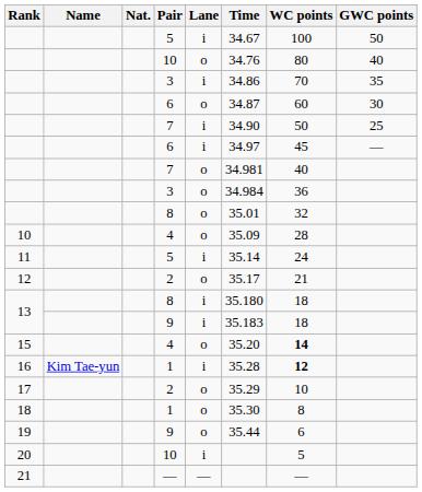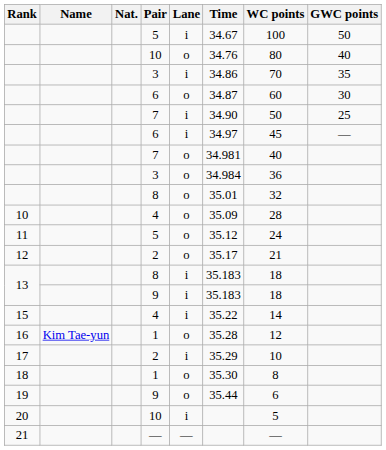 <table class="wikitable sortable" style="text-align:center">
 <tr>
 <th>Rank</th>
 <th>Name</th>
 <th>Nat.</th>
 <th>Pair</th>
 <th>Lane</th>
 <th>Time</th>
 <th>WC points</th>
 <th>GWC points</th>
 </tr>
 <tr>
 <td></td>
 <td align=left></td>
 <td></td>
 <td>5</td>
 <td>i</td>
 <td>34.67</td>
 <td>100</td>
 <td>50</td>
 </tr>
 <tr>
 <td></td>
 <td align=left></td>
 <td></td>
 <td>10</td>
 <td>o</td>
 <td>34.76</td>
 <td>80</td>
 <td>40</td>
 </tr>
 <tr>
 <td></td>
 <td align=left></td>
 <td></td>
 <td>3</td>
 <td>i</td>
 <td>34.86</td>
 <td>70</td>
 <td>35</td>
 </tr>
 <tr>
 <td></td>
 <td align=left></td>
 <td></td>
 <td>6</td>
 <td>o</td>
 <td>34.87</td>
 <td>60</td>
 <td>30</td>
 </tr>
 <tr>
 <td></td>
 <td align=left></td>
 <td></td>
 <td>7</td>
 <td>i</td>
 <td>34.90</td>
 <td>50</td>
 <td>25</td>
 </tr>
 <tr>
 <td></td>
 <td align=left></td>
 <td></td>
 <td>6</td>
 <td>i</td>
 <td>34.97</td>
 <td>45</td>
 <td>—</td>
 </tr>
 <tr>
 <td></td>
 <td align=left></td>
 <td></td>
 <td>7</td>
 <td>o</td>
 <td>34.981</td>
 <td>40</td>
 <td></td>
 </tr>
 <tr>
 <td></td>
 <td align=left></td>
 <td></td>
 <td>3</td>
 <td>o</td>
 <td>34.984</td>
 <td>36</td>
 <td></td>
 </tr>
 <tr>
 <td></td>
 <td align=left></td>
 <td></td>
 <td>8</td>
 <td>o</td>
 <td>35.01</td>
 <td>32</td>
 <td></td>
 </tr>
 <tr>
 <td>10</td>
 <td align=left></td>
 <td></td>
 <td>4</td>
 <td>o</td>
 <td>35.09</td>
 <td>28</td>
 <td></td>
 </tr>
 <tr>
 <td>11</td>
 <td align=left></td>
 <td></td>
 <td>5</td>
-<td>i</td>
-<td>35.14</td>
+<td>o</td>
+<td>35.12</td>
 <td>24</td>
 <td></td>
 </tr>
 <tr>
 <td>12</td>
 <td align=left></td>
 <td></td>
 <td>2</td>
 <td>o</td>
 <td>35.17</td>
 <td>21</td>
 <td></td>
 </tr>
 <tr>
 <td rowspan=2>13</td>
 <td align=left></td>
 <td></td>
 <td>8</td>
 <td>i</td>
-<td>35.180</td>
+<td>35.183</td>
 <td>18</td>
 <td></td>
 </tr>
 <tr>
 <td align=left></td>
 <td></td>
 <td>9</td>
 <td>i</td>
 <td>35.183</td>
 <td>18</td>
 <td></td>
 </tr>
 <tr>
 <td>15</td>
 <td align=left></td>
 <td></td>
 <td>4</td>
-<td>o</td>
-<td>35.20</td>
-<td><strong>14</strong></td>
+<td>i</td>
+<td>35.22</td>
+<td>14</td>
 <td></td>
 </tr>
 <tr>
 <td>16</td>
 <td align=left><a href='#'>Kim Tae-yun</a></td>
 <td></td>
 <td>1</td>
-<td>i</td>
+<td>o</td>
 <td>35.28</td>
-<td><strong>12</strong></td>
+<td>12</td>
 <td></td>
 </tr>
 <tr>
 <td>17</td>
 <td align=left></td>
 <td></td>
 <td>2</td>
-<td>o</td>
+<td>i</td>
 <td>35.29</td>
 <td>10</td>
 <td></td>
 </tr>
 <tr>
 <td>18</td>
 <td align=left></td>
 <td></td>
 <td>1</td>
 <td>o</td>
 <td>35.30</td>
 <td>8</td>
 <td></td>
 </tr>
 <tr>
 <td>19</td>
 <td align=left></td>
 <td></td>
 <td>9</td>
 <td>o</td>
 <td>35.44</td>
 <td>6</td>
 <td></td>
 </tr>
 <tr>
 <td>20</td>
 <td align=left></td>
 <td></td>
 <td>10</td>
 <td>i</td>
 <td></td>
 <td>5</td>
 <td></td>
 </tr>
 <tr>
 <td>21</td>
 <td align=left></td>
 <td></td>
 <td>—</td>
 <td>—</td>
 <td></td>
 <td>—</td>
 <td></td>
 </tr>
 </table>
